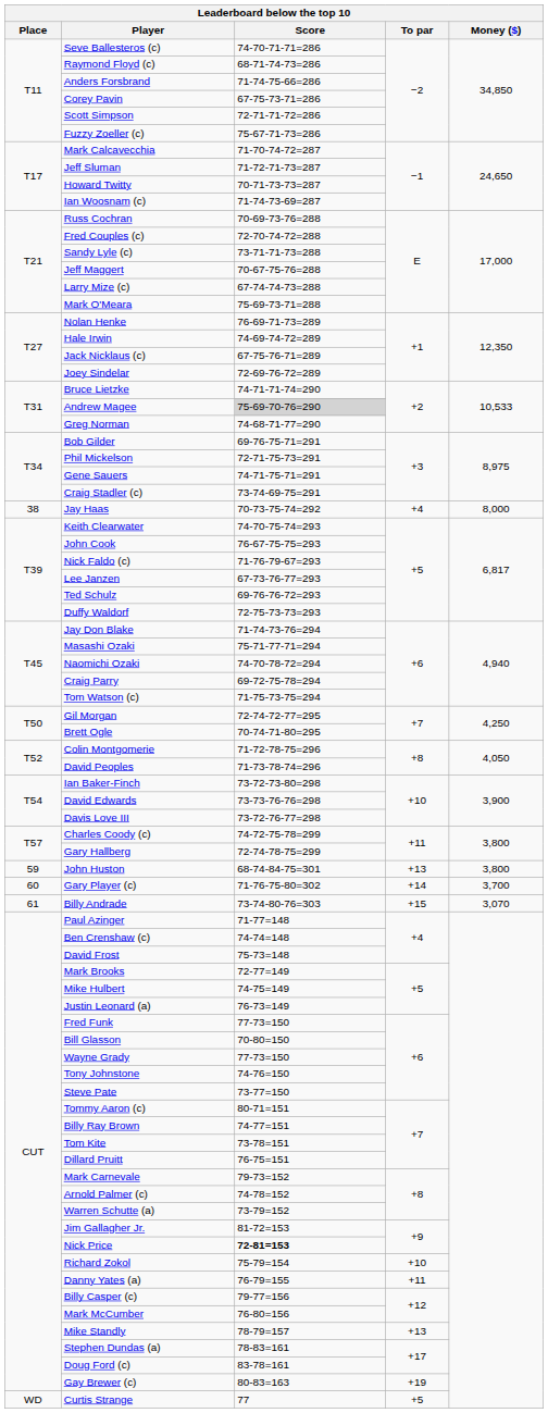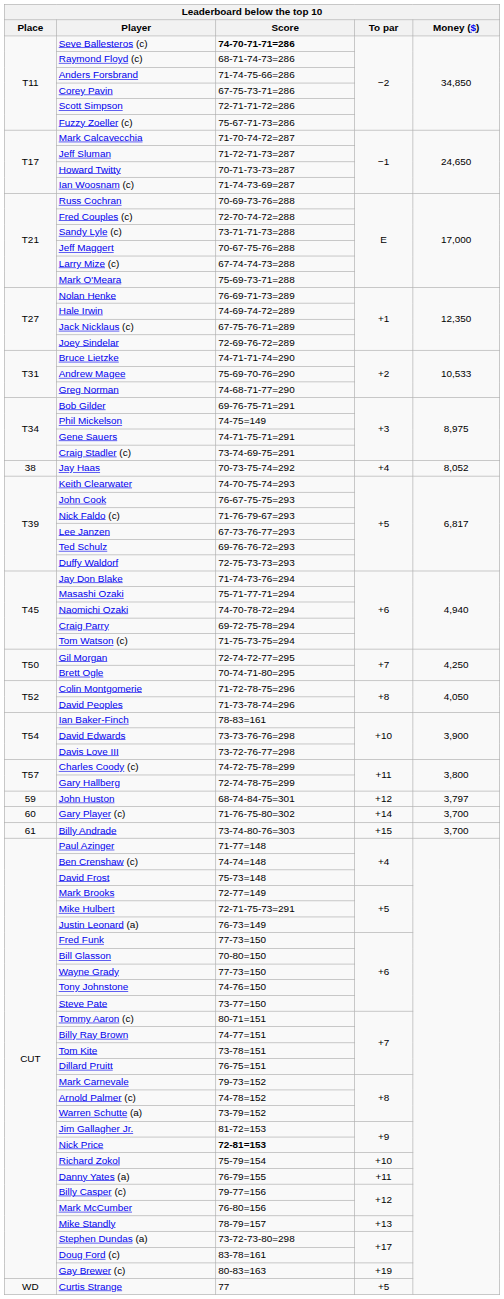 <table class="collapsible collapsed wikitable" style="width:50em; margin-top:-1px">
 <tr>
 <th scope="col" colspan="6">Leaderboard below the top 10</th>
 </tr>
 <tr>
 <th>Place</th>
 <th>Player</th>
 <th>Score</th>
 <th>To par</th>
 <th>Money (<a href='#'>$</a>)</th>
 </tr>
 <tr>
 <td rowspan=6 align=center>T11</td>
 <td> <a href='#'>Seve Ballesteros</a> (c)</td>
-<td>74-70-71-71=286</td>
+<td><strong>74-70-71-71=286</strong></td>
 <td rowspan=6 align=center>−2</td>
 <td rowspan=6 align=center>34,850</td>
 </tr>
 <tr>
 <td> <a href='#'>Raymond Floyd</a> (c)</td>
 <td>68-71-74-73=286</td>
 </tr>
 <tr>
 <td> <a href='#'>Anders Forsbrand</a></td>
 <td>71-74-75-66=286</td>
 </tr>
 <tr>
 <td> <a href='#'>Corey Pavin</a></td>
 <td>67-75-73-71=286</td>
 </tr>
 <tr>
 <td> <a href='#'>Scott Simpson</a></td>
 <td>72-71-71-72=286</td>
 </tr>
 <tr>
 <td> <a href='#'>Fuzzy Zoeller</a> (c)</td>
 <td>75-67-71-73=286</td>
 </tr>
 <tr>
 <td rowspan=4 align=center>T17</td>
 <td> <a href='#'>Mark Calcavecchia</a></td>
 <td>71-70-74-72=287</td>
 <td rowspan=4 align=center>−1</td>
 <td rowspan=4 align=center>24,650</td>
 </tr>
 <tr>
 <td> <a href='#'>Jeff Sluman</a></td>
 <td>71-72-71-73=287</td>
 </tr>
 <tr>
 <td> <a href='#'>Howard Twitty</a></td>
 <td>70-71-73-73=287</td>
 </tr>
 <tr>
 <td> <a href='#'>Ian Woosnam</a> (c)</td>
 <td>71-74-73-69=287</td>
 </tr>
 <tr>
 <td rowspan=6 align=center>T21</td>
 <td> <a href='#'>Russ Cochran</a></td>
 <td>70-69-73-76=288</td>
 <td rowspan=6 align=center>E</td>
 <td rowspan=6 align=center>17,000</td>
 </tr>
 <tr>
 <td> <a href='#'>Fred Couples</a> (c)</td>
 <td>72-70-74-72=288</td>
 </tr>
 <tr>
 <td> <a href='#'>Sandy Lyle</a> (c)</td>
 <td>73-71-71-73=288</td>
 </tr>
 <tr>
 <td> <a href='#'>Jeff Maggert</a></td>
 <td>70-67-75-76=288</td>
 </tr>
 <tr>
 <td> <a href='#'>Larry Mize</a> (c)</td>
 <td>67-74-74-73=288</td>
 </tr>
 <tr>
 <td> <a href='#'>Mark O'Meara</a></td>
 <td>75-69-73-71=288</td>
 </tr>
 <tr>
 <td rowspan=4 align=center>T27</td>
 <td> <a href='#'>Nolan Henke</a></td>
 <td>76-69-71-73=289</td>
 <td rowspan=4 align=center>+1</td>
 <td rowspan=4 align=center>12,350</td>
 </tr>
 <tr>
 <td> <a href='#'>Hale Irwin</a></td>
 <td>74-69-74-72=289</td>
 </tr>
 <tr>
 <td> <a href='#'>Jack Nicklaus</a> (c)</td>
 <td>67-75-76-71=289</td>
 </tr>
 <tr>
 <td> <a href='#'>Joey Sindelar</a></td>
 <td>72-69-76-72=289</td>
 </tr>
 <tr>
 <td rowspan=3 align=center>T31</td>
 <td> <a href='#'>Bruce Lietzke</a></td>
 <td>74-71-71-74=290</td>
 <td rowspan=3 align=center>+2</td>
 <td rowspan=3 align=center>10,533</td>
 </tr>
 <tr>
 <td> <a href='#'>Andrew Magee</a></td>
-<td style="background: lightgrey;">75-69-70-76=290</td>
+<td>75-69-70-76=290</td>
 </tr>
 <tr>
 <td> <a href='#'>Greg Norman</a></td>
 <td>74-68-71-77=290</td>
 </tr>
 <tr>
 <td rowspan=4 align=center>T34</td>
 <td> <a href='#'>Bob Gilder</a></td>
 <td>69-76-75-71=291</td>
 <td rowspan=4 align=center>+3</td>
 <td rowspan=4 align=center>8,975</td>
 </tr>
 <tr>
 <td> <a href='#'>Phil Mickelson</a></td>
-<td>72-71-75-73=291</td>
+<td>74-75=149</td>
 </tr>
 <tr>
 <td> <a href='#'>Gene Sauers</a></td>
 <td>74-71-75-71=291</td>
 </tr>
 <tr>
 <td> <a href='#'>Craig Stadler</a> (c)</td>
 <td>73-74-69-75=291</td>
 </tr>
 <tr>
 <td align=center>38</td>
 <td> <a href='#'>Jay Haas</a></td>
 <td>70-73-75-74=292</td>
 <td align=center>+4</td>
-<td align=center>8,000</td>
+<td align=center>8,052</td>
 </tr>
 <tr>
 <td rowspan=6 align=center>T39</td>
 <td> <a href='#'>Keith Clearwater</a></td>
 <td>74-70-75-74=293</td>
 <td rowspan=6 align=center>+5</td>
 <td rowspan=6 align=center>6,817</td>
 </tr>
 <tr>
 <td> <a href='#'>John Cook</a></td>
 <td>76-67-75-75=293</td>
 </tr>
 <tr>
 <td> <a href='#'>Nick Faldo</a> (c)</td>
 <td>71-76-79-67=293</td>
 </tr>
 <tr>
 <td> <a href='#'>Lee Janzen</a></td>
 <td>67-73-76-77=293</td>
 </tr>
 <tr>
 <td> <a href='#'>Ted Schulz</a></td>
 <td>69-76-76-72=293</td>
 </tr>
 <tr>
 <td> <a href='#'>Duffy Waldorf</a></td>
 <td>72-75-73-73=293</td>
 </tr>
 <tr>
 <td rowspan=5 align=center>T45</td>
 <td> <a href='#'>Jay Don Blake</a></td>
 <td>71-74-73-76=294</td>
 <td rowspan=5 align=center>+6</td>
 <td rowspan=5 align=center>4,940</td>
 </tr>
 <tr>
 <td> <a href='#'>Masashi Ozaki</a></td>
 <td>75-71-77-71=294</td>
 </tr>
 <tr>
 <td> <a href='#'>Naomichi Ozaki</a></td>
 <td>74-70-78-72=294</td>
 </tr>
 <tr>
 <td> <a href='#'>Craig Parry</a></td>
 <td>69-72-75-78=294</td>
 </tr>
 <tr>
 <td> <a href='#'>Tom Watson</a> (c)</td>
 <td>71-75-73-75=294</td>
 </tr>
 <tr>
 <td rowspan=2 align=center>T50</td>
 <td> <a href='#'>Gil Morgan</a></td>
 <td>72-74-72-77=295</td>
 <td rowspan=2 align=center>+7</td>
 <td rowspan=2 align=center>4,250</td>
 </tr>
 <tr>
 <td> <a href='#'>Brett Ogle</a></td>
 <td>70-74-71-80=295</td>
 </tr>
 <tr>
 <td rowspan=2 align=center>T52</td>
 <td> <a href='#'>Colin Montgomerie</a></td>
 <td>71-72-78-75=296</td>
 <td rowspan=2 align=center>+8</td>
 <td rowspan=2 align=center>4,050</td>
 </tr>
 <tr>
 <td> <a href='#'>David Peoples</a></td>
 <td>71-73-78-74=296</td>
 </tr>
 <tr>
 <td rowspan=3 align=center>T54</td>
 <td> <a href='#'>Ian Baker-Finch</a></td>
-<td>73-72-73-80=298</td>
+<td>78-83=161</td>
 <td rowspan=3 align=center>+10</td>
 <td rowspan=3 align=center>3,900</td>
 </tr>
 <tr>
 <td> <a href='#'>David Edwards</a></td>
 <td>73-73-76-76=298</td>
 </tr>
 <tr>
 <td> <a href='#'>Davis Love III</a></td>
 <td>73-72-76-77=298</td>
 </tr>
 <tr>
 <td rowspan=2 align=center>T57</td>
 <td> <a href='#'>Charles Coody</a> (c)</td>
 <td>74-72-75-78=299</td>
 <td rowspan=2 align=center>+11</td>
 <td rowspan=2 align=center>3,800</td>
 </tr>
 <tr>
 <td> <a href='#'>Gary Hallberg</a></td>
 <td>72-74-78-75=299</td>
 </tr>
 <tr>
 <td align=center>59</td>
 <td> <a href='#'>John Huston</a></td>
 <td>68-74-84-75=301</td>
-<td align=center>+13</td>
-<td align=center>3,800</td>
+<td align=center>+12</td>
+<td align=center>3,797</td>
 </tr>
 <tr>
 <td align=center>60</td>
 <td> <a href='#'>Gary Player</a> (c)</td>
 <td>71-76-75-80=302</td>
 <td align=center>+14</td>
 <td align=center>3,700</td>
 </tr>
 <tr>
 <td align=center>61</td>
 <td> <a href='#'>Billy Andrade</a></td>
 <td>73-74-80-76=303</td>
 <td align=center>+15</td>
-<td align=center>3,070</td>
+<td align=center>3,700</td>
 </tr>
 <tr>
 <td rowspan=28 align=center>CUT</td>
 <td> <a href='#'>Paul Azinger</a></td>
 <td>71-77=148</td>
 <td rowspan=3 align=center>+4</td>
 <td rowspan=29 align=center></td>
 </tr>
 <tr>
 <td> <a href='#'>Ben Crenshaw</a> (c)</td>
 <td>74-74=148</td>
 </tr>
 <tr>
 <td> <a href='#'>David Frost</a></td>
 <td>75-73=148</td>
 </tr>
 <tr>
 <td> <a href='#'>Mark Brooks</a></td>
 <td>72-77=149</td>
 <td rowspan=3 align=center>+5</td>
 </tr>
 <tr>
 <td> <a href='#'>Mike Hulbert</a></td>
-<td>74-75=149</td>
+<td>72-71-75-73=291</td>
 </tr>
 <tr>
 <td> <a href='#'>Justin Leonard</a> (a)</td>
 <td>76-73=149</td>
 </tr>
 <tr>
 <td> <a href='#'>Fred Funk</a></td>
 <td>77-73=150</td>
 <td rowspan=5 align=center>+6</td>
 </tr>
 <tr>
 <td> <a href='#'>Bill Glasson</a></td>
 <td>70-80=150</td>
 </tr>
 <tr>
 <td> <a href='#'>Wayne Grady</a></td>
 <td>77-73=150</td>
 </tr>
 <tr>
 <td> <a href='#'>Tony Johnstone</a></td>
 <td>74-76=150</td>
 </tr>
 <tr>
 <td> <a href='#'>Steve Pate</a></td>
 <td>73-77=150</td>
 </tr>
 <tr>
 <td> <a href='#'>Tommy Aaron</a> (c)</td>
 <td>80-71=151</td>
 <td rowspan=4 align=center>+7</td>
 </tr>
 <tr>
 <td> <a href='#'>Billy Ray Brown</a></td>
 <td>74-77=151</td>
 </tr>
 <tr>
 <td> <a href='#'>Tom Kite</a></td>
 <td>73-78=151</td>
 </tr>
 <tr>
 <td> <a href='#'>Dillard Pruitt</a></td>
 <td>76-75=151</td>
 </tr>
 <tr>
 <td> <a href='#'>Mark Carnevale</a></td>
 <td>79-73=152</td>
 <td rowspan=3 align=center>+8</td>
 </tr>
 <tr>
 <td> <a href='#'>Arnold Palmer</a> (c)</td>
 <td>74-78=152</td>
 </tr>
 <tr>
 <td> <a href='#'>Warren Schutte</a> (a)</td>
 <td>73-79=152</td>
 </tr>
 <tr>
 <td> <a href='#'>Jim Gallagher Jr.</a></td>
 <td>81-72=153</td>
 <td rowspan=2 align=center>+9</td>
 </tr>
 <tr>
 <td> <a href='#'>Nick Price</a></td>
 <td><strong>72-81=153</strong></td>
 </tr>
 <tr>
 <td> <a href='#'>Richard Zokol</a></td>
 <td>75-79=154</td>
 <td align=center>+10</td>
 </tr>
 <tr>
 <td> <a href='#'>Danny Yates</a> (a)</td>
 <td>76-79=155</td>
 <td align=center>+11</td>
 </tr>
 <tr>
 <td> <a href='#'>Billy Casper</a> (c)</td>
 <td>79-77=156</td>
 <td rowspan=2 align=center>+12</td>
 </tr>
 <tr>
 <td> <a href='#'>Mark McCumber</a></td>
 <td>76-80=156</td>
 </tr>
 <tr>
 <td> <a href='#'>Mike Standly</a></td>
 <td>78-79=157</td>
 <td align=center>+13</td>
 </tr>
 <tr>
 <td> <a href='#'>Stephen Dundas</a> (a)</td>
-<td>78-83=161</td>
+<td>73-72-73-80=298</td>
 <td rowspan=2 align=center>+17</td>
 </tr>
 <tr>
 <td> <a href='#'>Doug Ford</a> (c)</td>
 <td>83-78=161</td>
 </tr>
 <tr>
 <td> <a href='#'>Gay Brewer</a> (c)</td>
 <td>80-83=163</td>
 <td align=center>+19</td>
 </tr>
 <tr>
 <td align=center>WD</td>
 <td> <a href='#'>Curtis Strange</a></td>
 <td>77</td>
 <td align=center>+5</td>
 </tr>
 </table>
